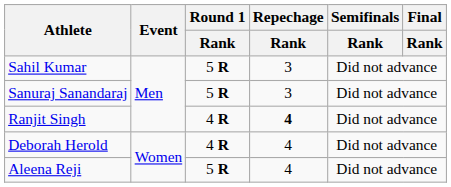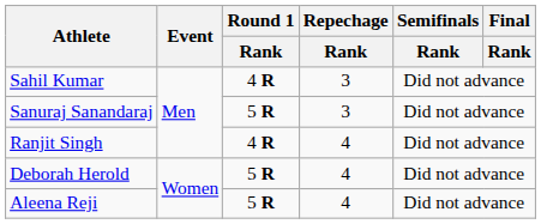 <table class=wikitable style=font-size:90%;text-align:center;>
 <tr>
 <th rowspan=2>Athlete</th>
 <th rowspan=2>Event</th>
 <th>Round 1</th>
 <th>Repechage</th>
 <th>Semifinals</th>
 <th>Final</th>
 </tr>
 <tr>
 <th>Rank</th>
 <th>Rank</th>
 <th>Rank</th>
 <th>Rank</th>
 </tr>
 <tr>
 <td align=left><a href='#'>Sahil Kumar</a></td>
 <td align=left rowspan="3"><a href='#'>Men</a></td>
-<td>5 <strong>R</strong></td>
+<td>4 <strong>R</strong></td>
 <td>3</td>
 <td colspan=2>Did not advance</td>
 </tr>
 <tr>
 <td align=left><a href='#'>Sanuraj Sanandaraj</a></td>
 <td>5 <strong>R</strong></td>
 <td>3</td>
 <td colspan=2>Did not advance</td>
 </tr>
 <tr>
 <td align=left><a href='#'>Ranjit Singh</a></td>
 <td>4 <strong>R</strong></td>
-<td><strong>4</strong></td>
+<td>4</td>
 <td colspan=2>Did not advance</td>
 </tr>
 <tr>
 <td align=left><a href='#'>Deborah Herold</a></td>
 <td align=left rowspan="2"><a href='#'>Women</a></td>
-<td>4 <strong>R</strong></td>
+<td>5 <strong>R</strong></td>
 <td>4</td>
 <td colspan=2>Did not advance</td>
 </tr>
 <tr>
 <td align=left><a href='#'>Aleena Reji</a></td>
 <td>5 <strong>R</strong></td>
 <td>4</td>
 <td colspan=2>Did not advance</td>
 </tr>
 </table>
